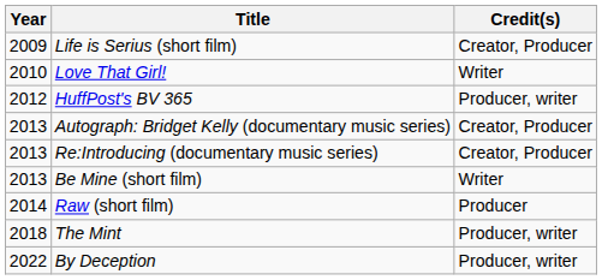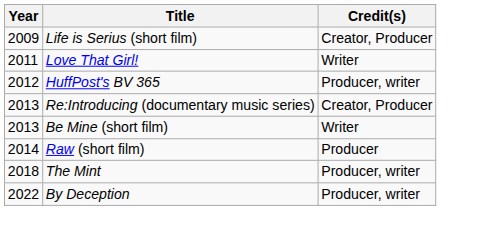 <table class="wikitable" style="font-size:90%">
 <tr>
 <th>Year</th>
 <th>Title</th>
 <th>Credit(s)</th>
 </tr>
 <tr>
 <td>2009</td>
 <td><em>Life is Serius</em> (short film)</td>
 <td>Creator, Producer</td>
 </tr>
 <tr>
-<td>2010</td>
+<td>2011</td>
 <td><em><a href='#'>Love That Girl!</a></em></td>
 <td>Writer</td>
 </tr>
 <tr>
 <td>2012</td>
 <td><em><a href='#'>HuffPost's</a> BV 365</em></td>
 <td>Producer, writer</td>
-</tr>
-<tr>
-<td>2013</td>
-<td><em>Autograph: Bridget Kelly</em> (documentary music series)</td>
-<td>Creator, Producer</td>
 </tr>
 <tr>
 <td>2013</td>
 <td><em>Re:Introducing</em> (documentary music series)</td>
 <td>Creator, Producer</td>
 </tr>
 <tr>
 <td>2013</td>
 <td><em>Be Mine</em> (short film)</td>
 <td>Writer</td>
 </tr>
 <tr>
 <td>2014</td>
 <td><em><a href='#'>Raw</a></em> (short film)</td>
 <td>Producer</td>
 </tr>
 <tr>
 <td>2018</td>
 <td><em>The Mint</em></td>
 <td>Producer, writer</td>
 </tr>
 <tr>
 <td>2022</td>
 <td><em>By Deception</em></td>
 <td>Producer, writer</td>
 </tr>
 </table>
